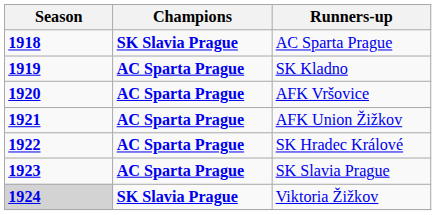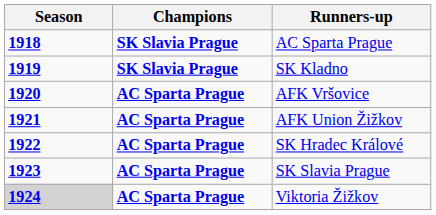 <table class="wikitable">
 <tr>
 <th style="width:100px">Season</th>
 <th style="width:150px">Champions</th>
 <th style="width:150px">Runners-up</th>
 </tr>
 <tr>
 <td><a href='#'><strong>1918</strong></a></td>
 <td><strong><a href='#'>SK Slavia Prague</a></strong></td>
 <td><a href='#'>AC Sparta Prague</a></td>
 </tr>
 <tr>
 <td><a href='#'><strong>1919</strong></a></td>
-<td><strong><a href='#'>AC Sparta Prague</a></strong></td>
+<td><strong><a href='#'>SK Slavia Prague</a></strong></td>
 <td><a href='#'>SK Kladno</a></td>
 </tr>
 <tr>
 <td><a href='#'><strong>1920</strong></a></td>
 <td><strong><a href='#'>AC Sparta Prague</a></strong></td>
 <td><a href='#'>AFK Vršovice</a></td>
 </tr>
 <tr>
 <td><a href='#'><strong>1921</strong></a></td>
 <td><strong><a href='#'>AC Sparta Prague</a></strong></td>
 <td><a href='#'>AFK Union Žižkov</a></td>
 </tr>
 <tr>
 <td><a href='#'><strong>1922</strong></a></td>
 <td><strong><a href='#'>AC Sparta Prague</a></strong></td>
 <td><a href='#'>SK Hradec Králové</a></td>
 </tr>
 <tr>
 <td><a href='#'><strong>1923</strong></a></td>
 <td><strong><a href='#'>AC Sparta Prague</a></strong></td>
 <td><a href='#'>SK Slavia Prague</a></td>
 </tr>
 <tr>
 <td style="background: lightgrey;"><a href='#'><strong>1924</strong></a></td>
-<td><strong><a href='#'>SK Slavia Prague</a></strong></td>
+<td><strong><a href='#'>AC Sparta Prague</a></strong></td>
 <td><a href='#'>Viktoria Žižkov</a></td>
 </tr>
 <tr>
 </tr>
 </table>
